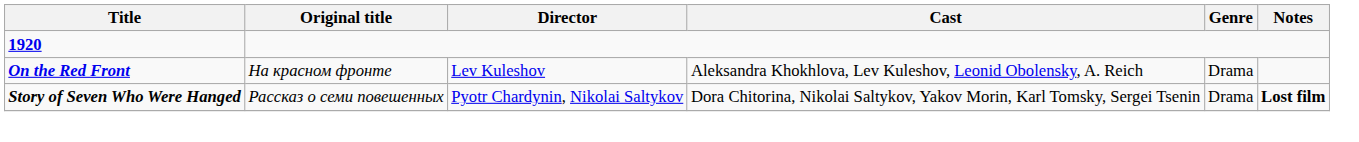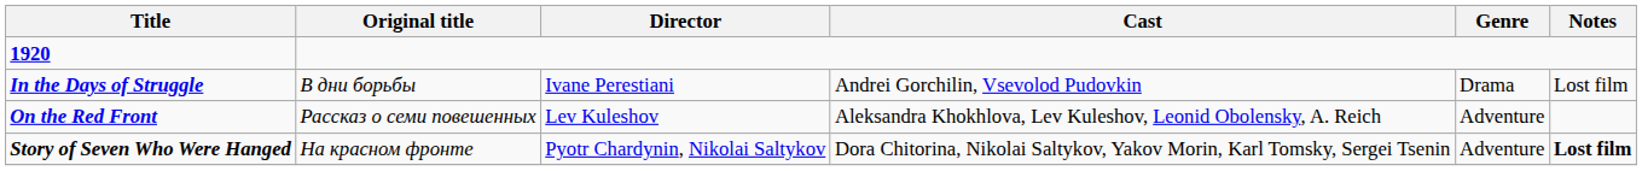 <table class="wikitable">
 <tr>
 <th>Title</th>
 <th>Original title</th>
 <th>Director</th>
 <th>Cast</th>
 <th>Genre</th>
 <th>Notes</th>
 </tr>
 <tr>
 <td><strong><a href='#'>1920</a></strong></td>
 </tr>
 <tr>
+<td><strong><em><a href='#'>In the Days of Struggle</a></em></strong></td>
+<td><em>В дни борьбы</em></td>
+<td><a href='#'>Ivane Perestiani</a></td>
+<td>Andrei Gorchilin, <a href='#'>Vsevolod Pudovkin</a></td>
+<td>Drama</td>
+<td>Lost film</td>
+</tr>
+<tr>
 <td><strong><em><a href='#'>On the Red Front</a></em></strong></td>
-<td><em>На красном фронте</em></td>
+<td><em>Рассказ о семи повешенных</em></td>
 <td><a href='#'>Lev Kuleshov</a></td>
 <td>Aleksandra Khokhlova, Lev Kuleshov, <a href='#'>Leonid Obolensky</a>, A. Reich</td>
-<td>Drama</td>
+<td>Adventure</td>
 <td></td>
 </tr>
 <tr>
 <td><strong><em>Story of Seven Who Were Hanged</em></strong></td>
-<td><em>Рассказ о семи повешенных</em></td>
+<td><em>На красном фронте</em></td>
 <td><a href='#'>Pyotr Chardynin</a>, <a href='#'>Nikolai Saltykov</a></td>
 <td>Dora Chitorina, Nikolai Saltykov, Yakov Morin, Karl Tomsky, Sergei Tsenin</td>
-<td>Drama</td>
+<td>Adventure</td>
 <td><strong>Lost film</strong></td>
 </tr>
 <tr>
 </tr>
 </table>
